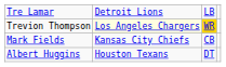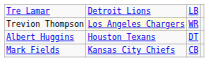 <table class="wikitable">
 <tr>
 <td><a href='#'>Tre Lamar</a></td>
 <td><a href='#'>Detroit Lions</a></td>
 <td><a href='#'>LB</a></td>
 <td></td>
 </tr>
 <tr>
 <td>Trevion Thompson</td>
 <td style="background: lightyellow;"><a href='#'>Los Angeles Chargers</a></td>
-<td style="background: gold;"><a href='#'>WR</a></td>
+<td><a href='#'>WR</a></td>
+<td></td>
+</tr>
+<tr>
+<td><a href='#'>Albert Huggins</a></td>
+<td><a href='#'>Houston Texans</a></td>
+<td><a href='#'>DT</a></td>
 <td></td>
 </tr>
 <tr>
 <td><a href='#'>Mark Fields</a></td>
 <td><a href='#'>Kansas City Chiefs</a></td>
 <td><a href='#'>CB</a></td>
 <td></td>
 </tr>
-<tr>
-<td><a href='#'>Albert Huggins</a></td>
-<td><a href='#'>Houston Texans</a></td>
-<td><a href='#'>DT</a></td>
-<td></td>
-</tr>
 </table>
